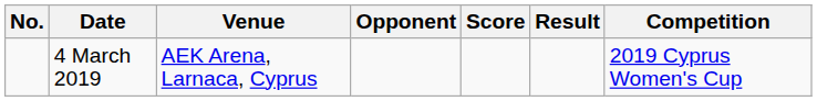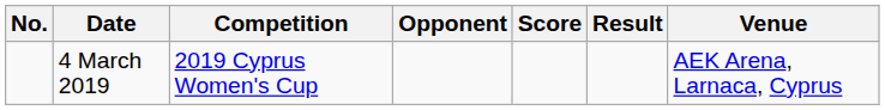 <table class="wikitable">
 <tr>
 <th>No.</th>
 <th>Date</th>
-<th>Venue</th>
+<th>Competition</th>
 <th>Opponent</th>
 <th>Score</th>
 <th>Result</th>
-<th>Competition</th>
+<th>Venue</th>
 </tr>
 <tr>
 <td></td>
 <td>4 March 2019</td>
-<td><a href='#'>AEK Arena</a>, <a href='#'>Larnaca</a>, <a href='#'>Cyprus</a></td>
+<td><a href='#'>2019 Cyprus Women's Cup</a></td>
 <td></td>
 <td></td>
 <td></td>
-<td><a href='#'>2019 Cyprus Women's Cup</a></td>
+<td><a href='#'>AEK Arena</a>, <a href='#'>Larnaca</a>, <a href='#'>Cyprus</a></td>
 </tr>
 </table>
